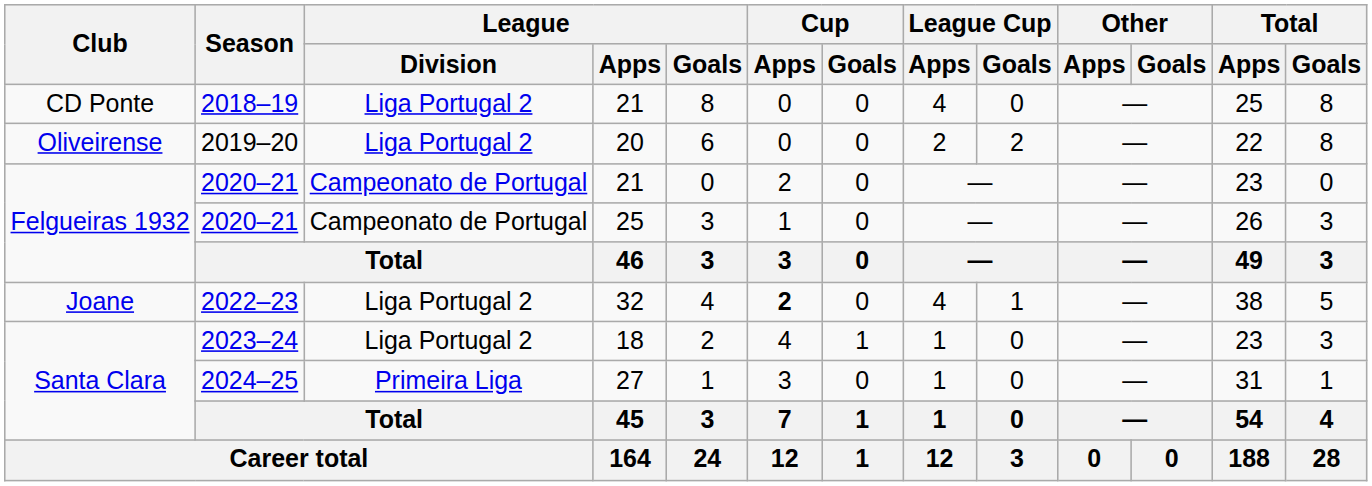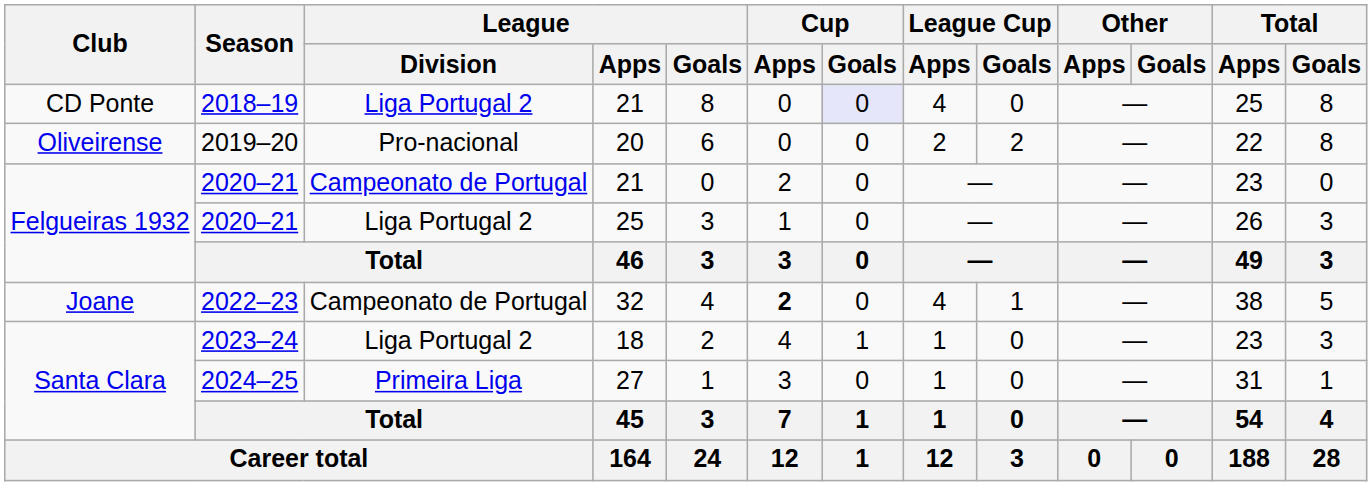 <table class="wikitable" style="text-align: center;">
 <tr>
 <th rowspan="2">Club</th>
 <th rowspan="2">Season</th>
 <th colspan="3">League</th>
 <th colspan="2">Cup</th>
 <th colspan="2">League Cup</th>
 <th colspan="2">Other</th>
 <th colspan="2">Total</th>
 </tr>
 <tr>
 <th>Division</th>
 <th>Apps</th>
 <th>Goals</th>
 <th>Apps</th>
 <th>Goals</th>
 <th>Apps</th>
 <th>Goals</th>
 <th>Apps</th>
 <th>Goals</th>
 <th>Apps</th>
 <th>Goals</th>
 </tr>
 <tr>
 <td>CD Ponte</td>
 <td><a href='#'>2018–19</a></td>
 <td><a href='#'>Liga Portugal 2</a></td>
 <td>21</td>
 <td>8</td>
 <td>0</td>
-<td>0</td>
+<td style="background: lavender;">0</td>
 <td>4</td>
 <td>0</td>
 <td colspan="2">—</td>
 <td>25</td>
 <td>8</td>
 </tr>
 <tr>
 <td><a href='#'>Oliveirense</a></td>
 <td>2019–20</td>
-<td><a href='#'>Liga Portugal 2</a></td>
+<td>Pro-nacional</td>
 <td>20</td>
 <td>6</td>
 <td>0</td>
 <td>0</td>
 <td>2</td>
 <td>2</td>
 <td colspan="2">—</td>
 <td>22</td>
 <td>8</td>
 </tr>
 <tr>
 <td rowspan="3"><a href='#'>Felgueiras 1932</a></td>
 <td><a href='#'>2020–21</a></td>
 <td><a href='#'>Campeonato de Portugal</a></td>
 <td>21</td>
 <td>0</td>
 <td>2</td>
 <td>0</td>
 <td colspan="2">—</td>
 <td colspan="2">—</td>
 <td>23</td>
 <td>0</td>
 </tr>
 <tr>
 <td><a href='#'>2020–21</a></td>
-<td>Campeonato de Portugal</td>
+<td>Liga Portugal 2</td>
 <td>25</td>
 <td>3</td>
 <td>1</td>
 <td>0</td>
 <td colspan="2">—</td>
 <td colspan="2">—</td>
 <td>26</td>
 <td>3</td>
 </tr>
 <tr>
 <th colspan="2">Total</th>
 <th>46</th>
 <th>3</th>
 <th>3</th>
 <th>0</th>
 <th colspan="2">—</th>
 <th colspan="2">—</th>
 <th>49</th>
 <th>3</th>
 </tr>
 <tr>
 <td><a href='#'>Joane</a></td>
 <td><a href='#'>2022–23</a></td>
-<td>Liga Portugal 2</td>
+<td>Campeonato de Portugal</td>
 <td>32</td>
 <td>4</td>
 <td><strong>2</strong></td>
 <td>0</td>
 <td>4</td>
 <td>1</td>
 <td colspan="2">—</td>
 <td>38</td>
 <td>5</td>
 </tr>
 <tr>
 <td rowspan="3"><a href='#'>Santa Clara</a></td>
 <td><a href='#'>2023–24</a></td>
 <td>Liga Portugal 2</td>
 <td>18</td>
 <td>2</td>
 <td>4</td>
 <td>1</td>
 <td>1</td>
 <td>0</td>
 <td colspan="2">—</td>
 <td>23</td>
 <td>3</td>
 </tr>
 <tr>
 <td><a href='#'>2024–25</a></td>
 <td><a href='#'>Primeira Liga</a></td>
 <td>27</td>
 <td>1</td>
 <td>3</td>
 <td>0</td>
 <td>1</td>
 <td>0</td>
 <td colspan="2">—</td>
 <td>31</td>
 <td>1</td>
 </tr>
 <tr>
 <th colspan="2">Total</th>
 <th>45</th>
 <th>3</th>
 <th>7</th>
 <th>1</th>
 <th>1</th>
 <th>0</th>
 <th colspan="2">—</th>
 <th>54</th>
 <th>4</th>
 </tr>
 <tr>
 <th colspan="3">Career total</th>
 <th>164</th>
 <th>24</th>
 <th>12</th>
 <th>1</th>
 <th>12</th>
 <th>3</th>
 <th>0</th>
 <th>0</th>
 <th>188</th>
 <th>28</th>
 </tr>
 </table>
